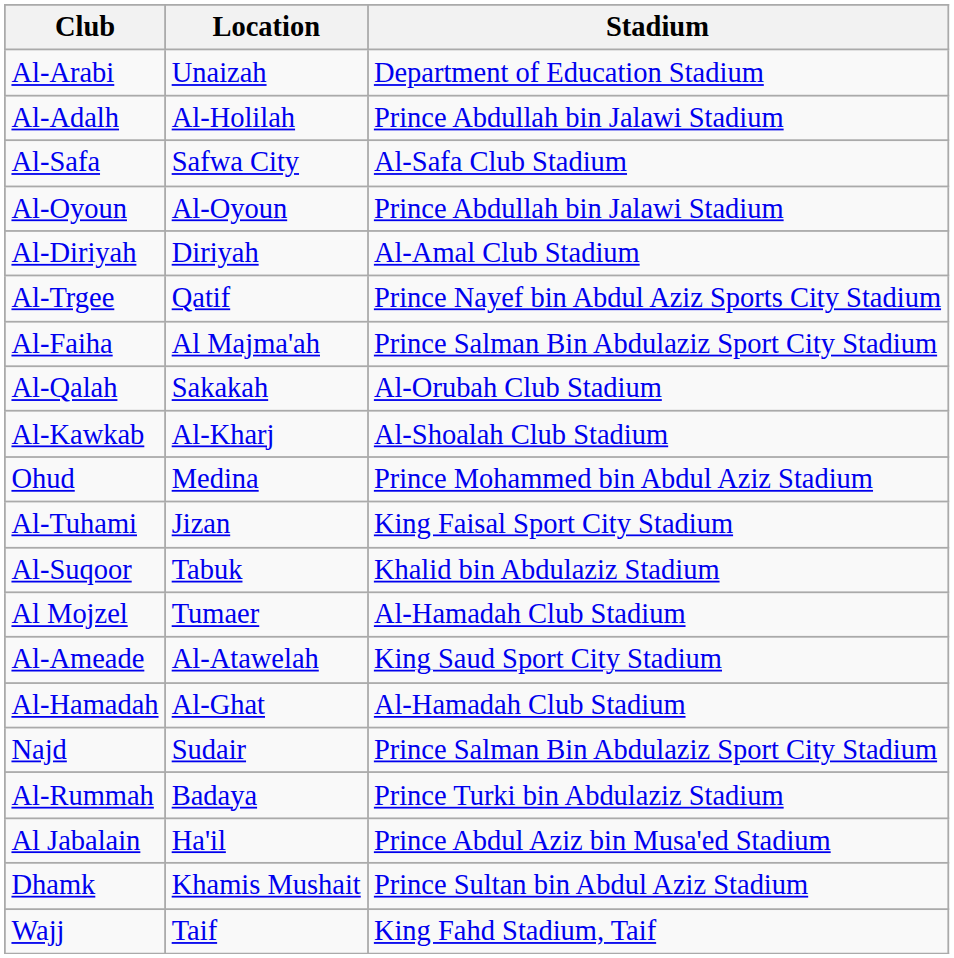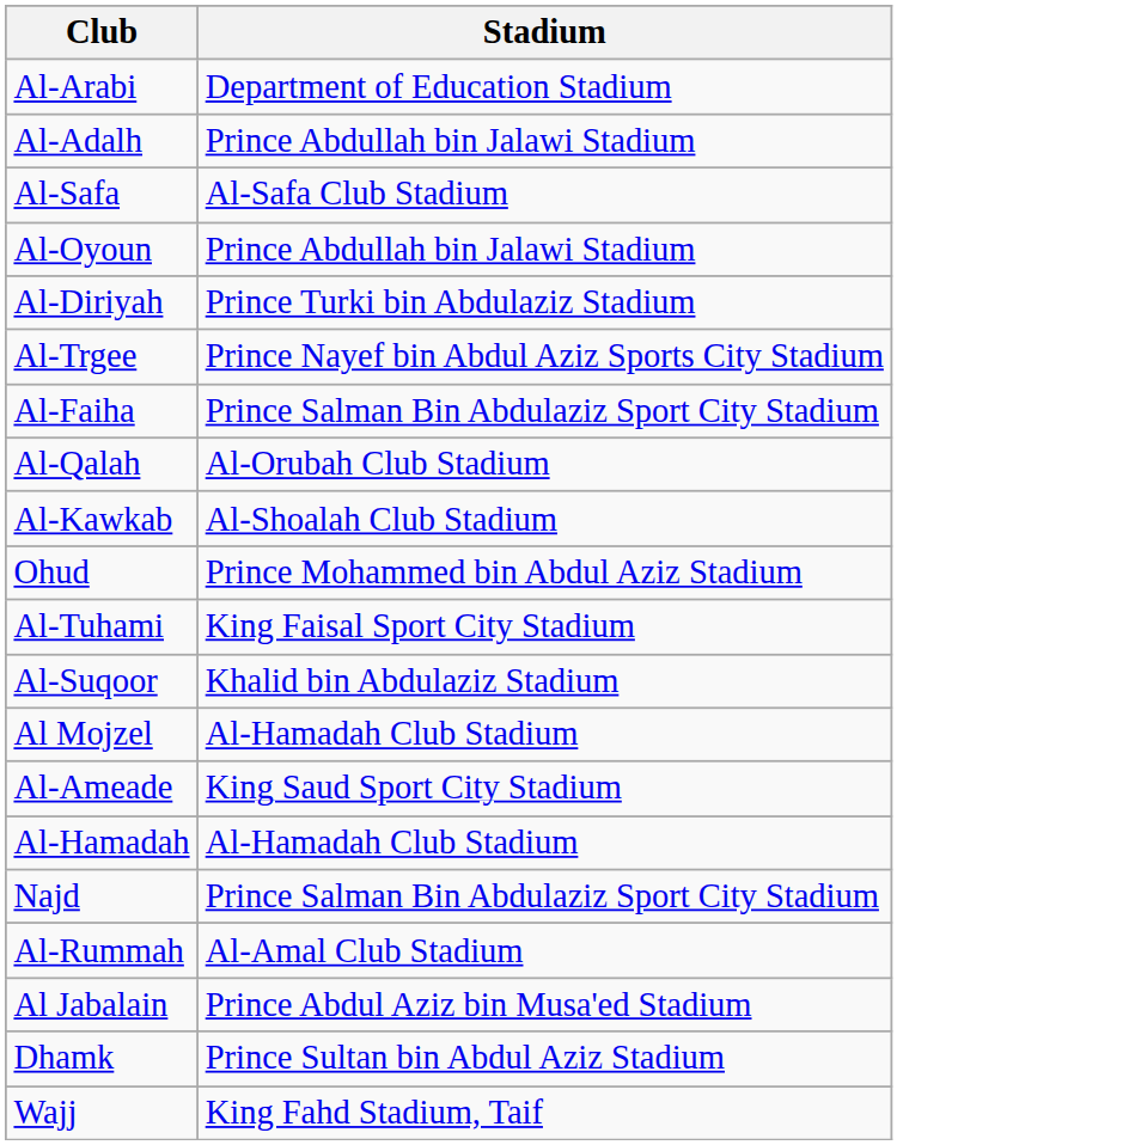 <table class="wikitable sortable">
 <tr>
 <th>Club</th>
-<th>Location</th>
 <th>Stadium</th>
 </tr>
 <tr>
 <td><a href='#'>Al-Arabi</a></td>
-<td><a href='#'>Unaizah</a></td>
 <td><a href='#'>Department of Education Stadium</a></td>
 </tr>
 <tr>
 <td><a href='#'>Al-Adalh</a></td>
-<td><a href='#'>Al-Holilah</a></td>
 <td><a href='#'>Prince Abdullah bin Jalawi Stadium</a></td>
 </tr>
 <tr>
 <td><a href='#'>Al-Safa</a></td>
-<td><a href='#'>Safwa City</a></td>
 <td><a href='#'>Al-Safa Club Stadium</a></td>
 </tr>
 <tr>
-<td><a href='#'>Al-Oyoun</a></td>
 <td><a href='#'>Al-Oyoun</a></td>
 <td><a href='#'>Prince Abdullah bin Jalawi Stadium</a></td>
 </tr>
 <tr>
 <td><a href='#'>Al-Diriyah</a></td>
-<td><a href='#'>Diriyah</a></td>
-<td><a href='#'>Al-Amal Club Stadium</a></td>
+<td><a href='#'>Prince Turki bin Abdulaziz Stadium</a></td>
 </tr>
 <tr>
 <td><a href='#'>Al-Trgee</a></td>
-<td><a href='#'>Qatif</a></td>
 <td><a href='#'>Prince Nayef bin Abdul Aziz Sports City Stadium</a></td>
 </tr>
 <tr>
 <td><a href='#'>Al-Faiha</a></td>
-<td><a href='#'>Al Majma'ah</a></td>
 <td><a href='#'>Prince Salman Bin Abdulaziz Sport City Stadium</a></td>
 </tr>
 <tr>
 <td><a href='#'>Al-Qalah</a></td>
-<td><a href='#'>Sakakah</a></td>
 <td><a href='#'>Al-Orubah Club Stadium</a></td>
 </tr>
 <tr>
 <td><a href='#'>Al-Kawkab</a></td>
-<td><a href='#'>Al-Kharj</a></td>
 <td><a href='#'>Al-Shoalah Club Stadium</a></td>
 </tr>
 <tr>
 <td><a href='#'>Ohud</a></td>
-<td><a href='#'>Medina</a></td>
 <td><a href='#'>Prince Mohammed bin Abdul Aziz Stadium</a></td>
 </tr>
 <tr>
 <td><a href='#'>Al-Tuhami</a></td>
-<td><a href='#'>Jizan</a></td>
 <td><a href='#'>King Faisal Sport City Stadium</a></td>
 </tr>
 <tr>
 <td><a href='#'>Al-Suqoor</a></td>
-<td><a href='#'>Tabuk</a></td>
 <td><a href='#'>Khalid bin Abdulaziz Stadium</a></td>
 </tr>
 <tr>
 <td><a href='#'>Al Mojzel</a></td>
-<td><a href='#'>Tumaer</a></td>
 <td><a href='#'>Al-Hamadah Club Stadium</a></td>
 </tr>
 <tr>
 <td><a href='#'>Al-Ameade</a></td>
-<td><a href='#'>Al-Atawelah</a></td>
 <td><a href='#'>King Saud Sport City Stadium</a></td>
 </tr>
 <tr>
 <td><a href='#'>Al-Hamadah</a></td>
-<td><a href='#'>Al-Ghat</a></td>
 <td><a href='#'>Al-Hamadah Club Stadium</a></td>
 </tr>
 <tr>
 <td><a href='#'>Najd</a></td>
-<td><a href='#'>Sudair</a></td>
 <td><a href='#'>Prince Salman Bin Abdulaziz Sport City Stadium</a></td>
 </tr>
 <tr>
 <td><a href='#'>Al-Rummah</a></td>
-<td><a href='#'>Badaya</a></td>
-<td><a href='#'>Prince Turki bin Abdulaziz Stadium</a></td>
+<td><a href='#'>Al-Amal Club Stadium</a></td>
 </tr>
 <tr>
 <td><a href='#'>Al Jabalain</a></td>
-<td><a href='#'>Ha'il</a></td>
 <td><a href='#'>Prince Abdul Aziz bin Musa'ed Stadium</a></td>
 </tr>
 <tr>
 <td><a href='#'>Dhamk</a></td>
-<td><a href='#'>Khamis Mushait</a></td>
 <td><a href='#'>Prince Sultan bin Abdul Aziz Stadium</a></td>
 </tr>
 <tr>
 <td><a href='#'>Wajj</a></td>
-<td><a href='#'>Taif</a></td>
 <td><a href='#'>King Fahd Stadium, Taif</a></td>
 </tr>
 </table>
